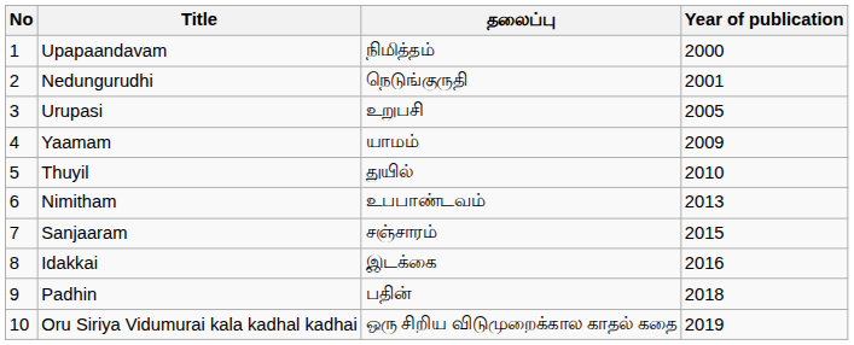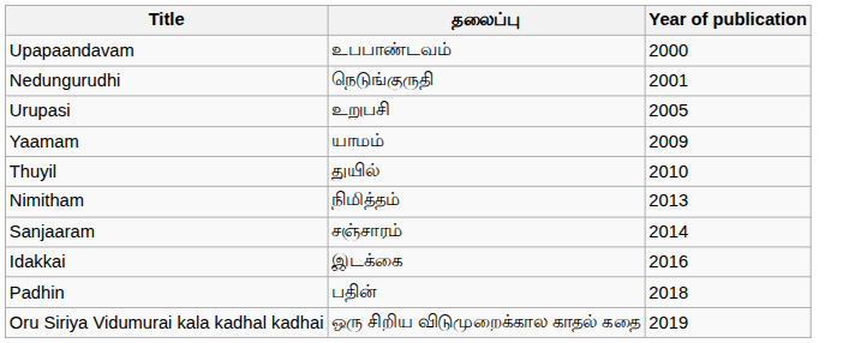 <table class="wikitable">
 <tr>
-<th>No</th>
 <th>Title</th>
 <th>தலைப்பு</th>
 <th>Year of publication</th>
 </tr>
 <tr>
-<td>1</td>
 <td>Upapaandavam</td>
-<td>நிமித்தம்</td>
+<td>உபபாண்டவம்</td>
 <td>2000</td>
 </tr>
 <tr>
-<td>2</td>
 <td>Nedungurudhi</td>
 <td>நெடுங்குருதி</td>
 <td>2001</td>
 </tr>
 <tr>
-<td>3</td>
 <td>Urupasi</td>
 <td>உறுபசி</td>
 <td>2005</td>
 </tr>
 <tr>
-<td>4</td>
 <td>Yaamam</td>
 <td>யாமம்</td>
 <td>2009</td>
 </tr>
 <tr>
-<td>5</td>
 <td>Thuyil</td>
 <td>துயில்</td>
 <td>2010</td>
 </tr>
 <tr>
-<td>6</td>
 <td>Nimitham</td>
-<td>உபபாண்டவம்</td>
+<td>நிமித்தம்</td>
 <td>2013</td>
 </tr>
 <tr>
-<td>7</td>
 <td>Sanjaaram</td>
 <td>சஞ்சாரம்</td>
-<td>2015</td>
+<td>2014</td>
 </tr>
 <tr>
-<td>8</td>
 <td>Idakkai</td>
 <td>இடக்கை</td>
 <td>2016</td>
 </tr>
 <tr>
-<td>9</td>
 <td>Padhin</td>
 <td>பதின்</td>
 <td>2018</td>
 </tr>
 <tr>
-<td>10</td>
 <td>Oru Siriya Vidumurai kala kadhal kadhai</td>
 <td>ஒரு சிறிய விடுமுறைக்கால காதல் கதை</td>
 <td>2019</td>
 </tr>
 </table>
